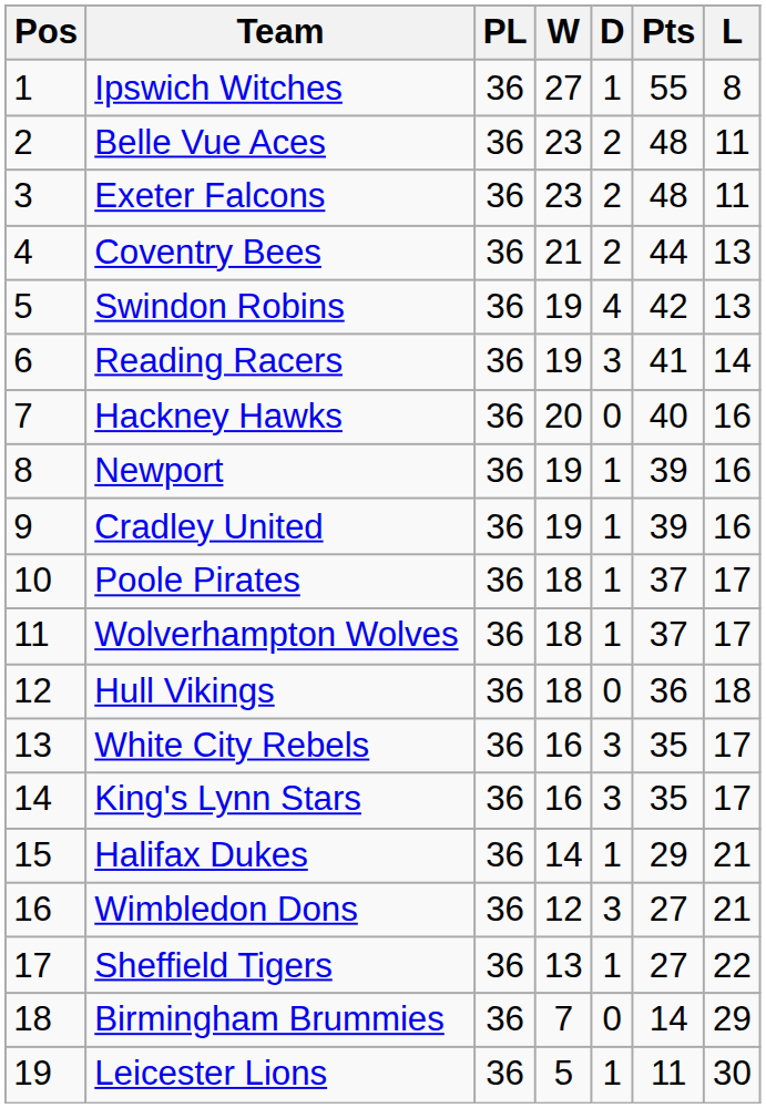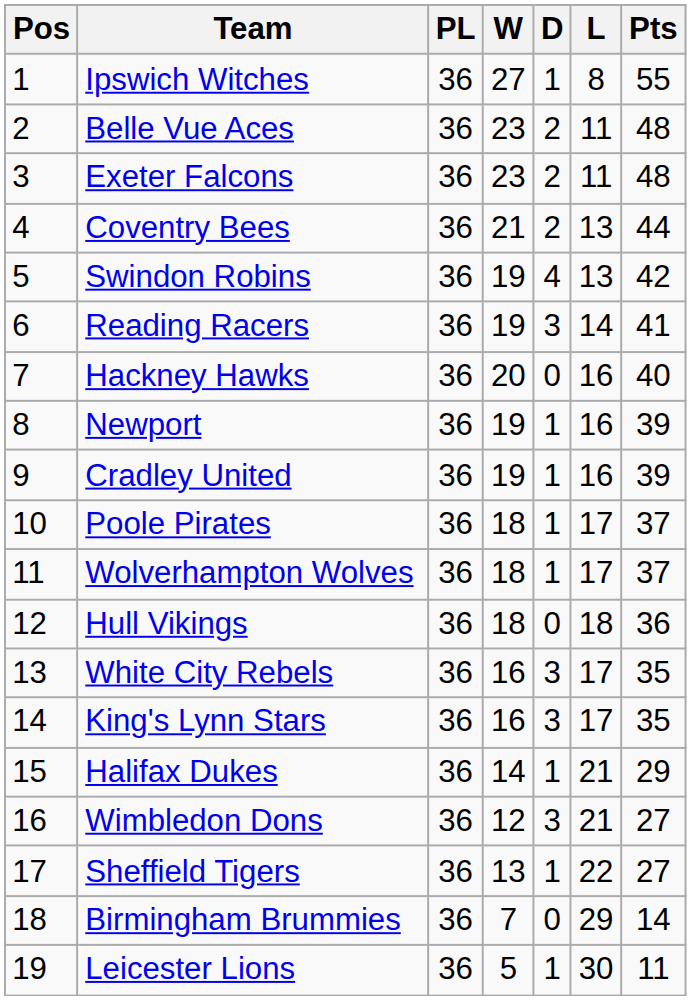 <table class=wikitable width="350">
 <tr>
 <th>Pos</th>
 <th>Team</th>
 <th>PL</th>
 <th>W</th>
 <th>D</th>
+<th>L</th>
 <th>Pts</th>
-<th>L</th>
 </tr>
 <tr>
 <td>1</td>
 <td><a href='#'>Ipswich Witches</a></td>
 <td align="center">36</td>
 <td align="center">27</td>
 <td align="center">1</td>
+<td align="center">8</td>
 <td align="center">55</td>
-<td align="center">8</td>
 </tr>
 <tr>
 <td>2</td>
 <td><a href='#'>Belle Vue Aces</a></td>
 <td align="center">36</td>
 <td align="center">23</td>
 <td align="center">2</td>
+<td align="center">11</td>
 <td align="center">48</td>
-<td align="center">11</td>
 </tr>
 <tr>
 <td>3</td>
 <td><a href='#'>Exeter Falcons</a></td>
 <td align="center">36</td>
 <td align="center">23</td>
 <td align="center">2</td>
+<td align="center">11</td>
 <td align="center">48</td>
-<td align="center">11</td>
 </tr>
 <tr>
 <td>4</td>
 <td><a href='#'>Coventry Bees</a></td>
 <td align="center">36</td>
 <td align="center">21</td>
 <td align="center">2</td>
+<td align="center">13</td>
 <td align="center">44</td>
-<td align="center">13</td>
 </tr>
 <tr>
 <td>5</td>
 <td><a href='#'>Swindon Robins</a></td>
 <td align="center">36</td>
 <td align="center">19</td>
 <td align="center">4</td>
+<td align="center">13</td>
 <td align="center">42</td>
-<td align="center">13</td>
 </tr>
 <tr>
 <td>6</td>
 <td><a href='#'>Reading Racers</a></td>
 <td align="center">36</td>
 <td align="center">19</td>
 <td align="center">3</td>
+<td align="center">14</td>
 <td align="center">41</td>
-<td align="center">14</td>
 </tr>
 <tr>
 <td>7</td>
 <td><a href='#'>Hackney Hawks</a></td>
 <td align="center">36</td>
 <td align="center">20</td>
 <td align="center">0</td>
+<td align="center">16</td>
 <td align="center">40</td>
-<td align="center">16</td>
 </tr>
 <tr>
 <td>8</td>
 <td><a href='#'>Newport</a></td>
 <td align="center">36</td>
 <td align="center">19</td>
 <td align="center">1</td>
+<td align="center">16</td>
 <td align="center">39</td>
-<td align="center">16</td>
 </tr>
 <tr>
 <td>9</td>
 <td><a href='#'>Cradley United</a></td>
 <td align="center">36</td>
 <td align="center">19</td>
 <td align="center">1</td>
+<td align="center">16</td>
 <td align="center">39</td>
-<td align="center">16</td>
 </tr>
 <tr>
 <td>10</td>
 <td><a href='#'>Poole Pirates</a></td>
 <td align="center">36</td>
 <td align="center">18</td>
 <td align="center">1</td>
+<td align="center">17</td>
 <td align="center">37</td>
-<td align="center">17</td>
 </tr>
 <tr>
 <td>11</td>
 <td><a href='#'>Wolverhampton Wolves</a></td>
 <td align="center">36</td>
 <td align="center">18</td>
 <td align="center">1</td>
+<td align="center">17</td>
 <td align="center">37</td>
-<td align="center">17</td>
 </tr>
 <tr>
 <td>12</td>
 <td><a href='#'>Hull Vikings</a></td>
 <td align="center">36</td>
 <td align="center">18</td>
 <td align="center">0</td>
+<td align="center">18</td>
 <td align="center">36</td>
-<td align="center">18</td>
 </tr>
 <tr>
 <td>13</td>
 <td><a href='#'>White City Rebels</a></td>
 <td align="center">36</td>
 <td align="center">16</td>
 <td align="center">3</td>
+<td align="center">17</td>
 <td align="center">35</td>
-<td align="center">17</td>
 </tr>
 <tr>
 <td>14</td>
 <td><a href='#'>King's Lynn Stars</a></td>
 <td align="center">36</td>
 <td align="center">16</td>
 <td align="center">3</td>
+<td align="center">17</td>
 <td align="center">35</td>
-<td align="center">17</td>
 </tr>
 <tr>
 <td>15</td>
 <td><a href='#'>Halifax Dukes</a></td>
 <td align="center">36</td>
 <td align="center">14</td>
 <td align="center">1</td>
+<td align="center">21</td>
 <td align="center">29</td>
-<td align="center">21</td>
 </tr>
 <tr>
 <td>16</td>
 <td><a href='#'>Wimbledon Dons</a></td>
 <td align="center">36</td>
 <td align="center">12</td>
 <td align="center">3</td>
+<td align="center">21</td>
 <td align="center">27</td>
-<td align="center">21</td>
 </tr>
 <tr>
 <td>17</td>
 <td><a href='#'>Sheffield Tigers</a></td>
 <td align="center">36</td>
 <td align="center">13</td>
 <td align="center">1</td>
+<td align="center">22</td>
 <td align="center">27</td>
-<td align="center">22</td>
 </tr>
 <tr>
 <td>18</td>
 <td><a href='#'>Birmingham Brummies</a></td>
 <td align="center">36</td>
 <td align="center">7</td>
 <td align="center">0</td>
+<td align="center">29</td>
 <td align="center">14</td>
-<td align="center">29</td>
 </tr>
 <tr>
 <td>19</td>
 <td><a href='#'>Leicester Lions</a></td>
 <td align="center">36</td>
 <td align="center">5</td>
 <td align="center">1</td>
+<td align="center">30</td>
 <td align="center">11</td>
-<td align="center">30</td>
 </tr>
 </table>
